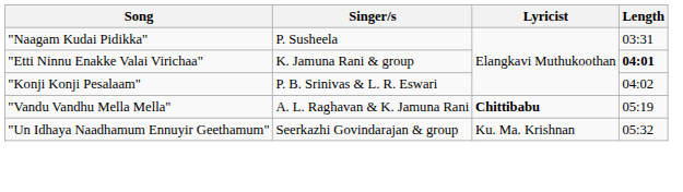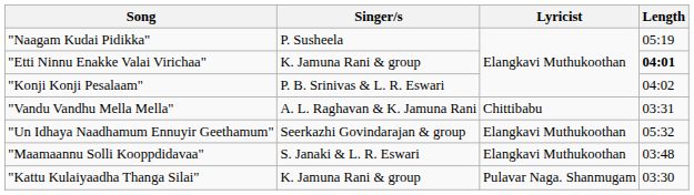 <table class="wikitable" style="font-size:95%;">
 <tr>
 <th>Song</th>
 <th>Singer/s</th>
 <th>Lyricist</th>
 <th>Length</th>
 </tr>
 <tr>
 <td>"Naagam Kudai Pidikka"</td>
 <td>P. Susheela</td>
 <td rowspan=3>Elangkavi Muthukoothan</td>
-<td>03:31</td>
+<td>05:19</td>
 </tr>
 <tr>
 <td>"Etti Ninnu Enakke Valai Virichaa"</td>
 <td>K. Jamuna Rani & group</td>
 <td><strong>04:01</strong></td>
 </tr>
 <tr>
 <td>"Konji Konji Pesalaam"</td>
 <td>P. B. Srinivas & L. R. Eswari</td>
 <td>04:02</td>
 </tr>
 <tr>
 <td>"Vandu Vandhu Mella Mella"</td>
 <td>A. L. Raghavan & K. Jamuna Rani</td>
-<td><strong>Chittibabu</strong></td>
-<td>05:19</td>
+<td>Chittibabu</td>
+<td>03:31</td>
 </tr>
 <tr>
 <td>"Un Idhaya Naadhamum Ennuyir Geethamum"</td>
 <td>Seerkazhi Govindarajan & group</td>
-<td>Ku. Ma. Krishnan</td>
+<td>Elangkavi Muthukoothan</td>
 <td>05:32</td>
 </tr>
+<tr>
+<td>"Maamaannu Solli Kooppdidavaa"</td>
+<td>S. Janaki & L. R. Eswari</td>
+<td>Elangkavi Muthukoothan</td>
+<td>03:48</td>
+</tr>
+<tr>
+<td>"Kattu Kulaiyaadha Thanga Silai"</td>
+<td>K. Jamuna Rani & group</td>
+<td>Pulavar Naga. Shanmugam</td>
+<td>03:30</td>
+</tr>
 </table>
